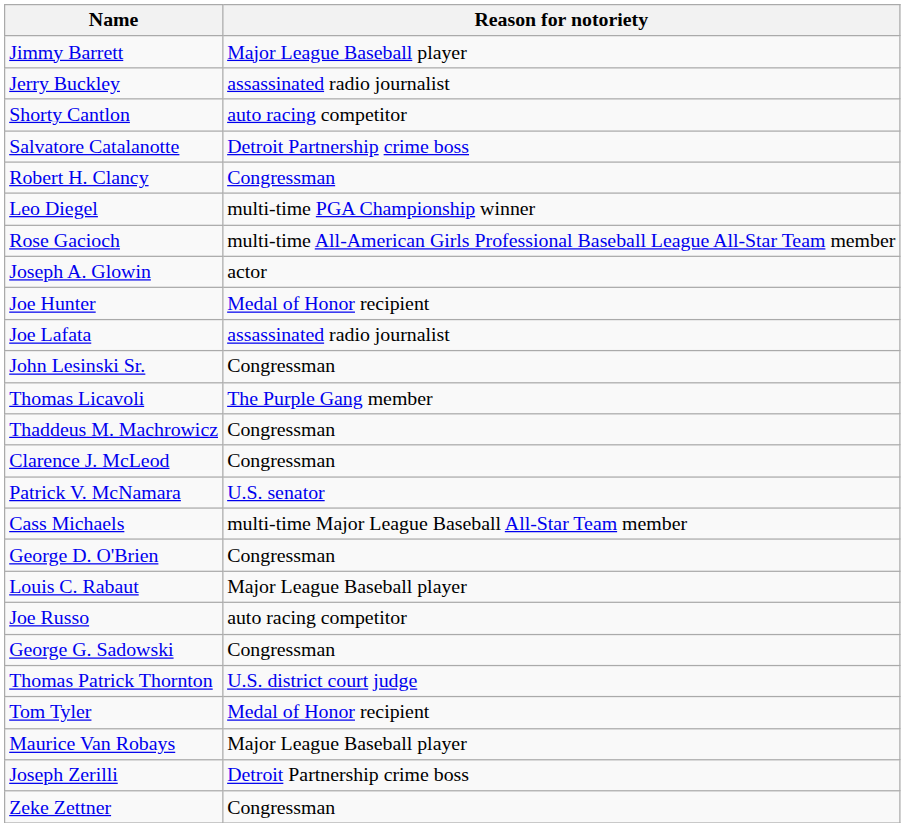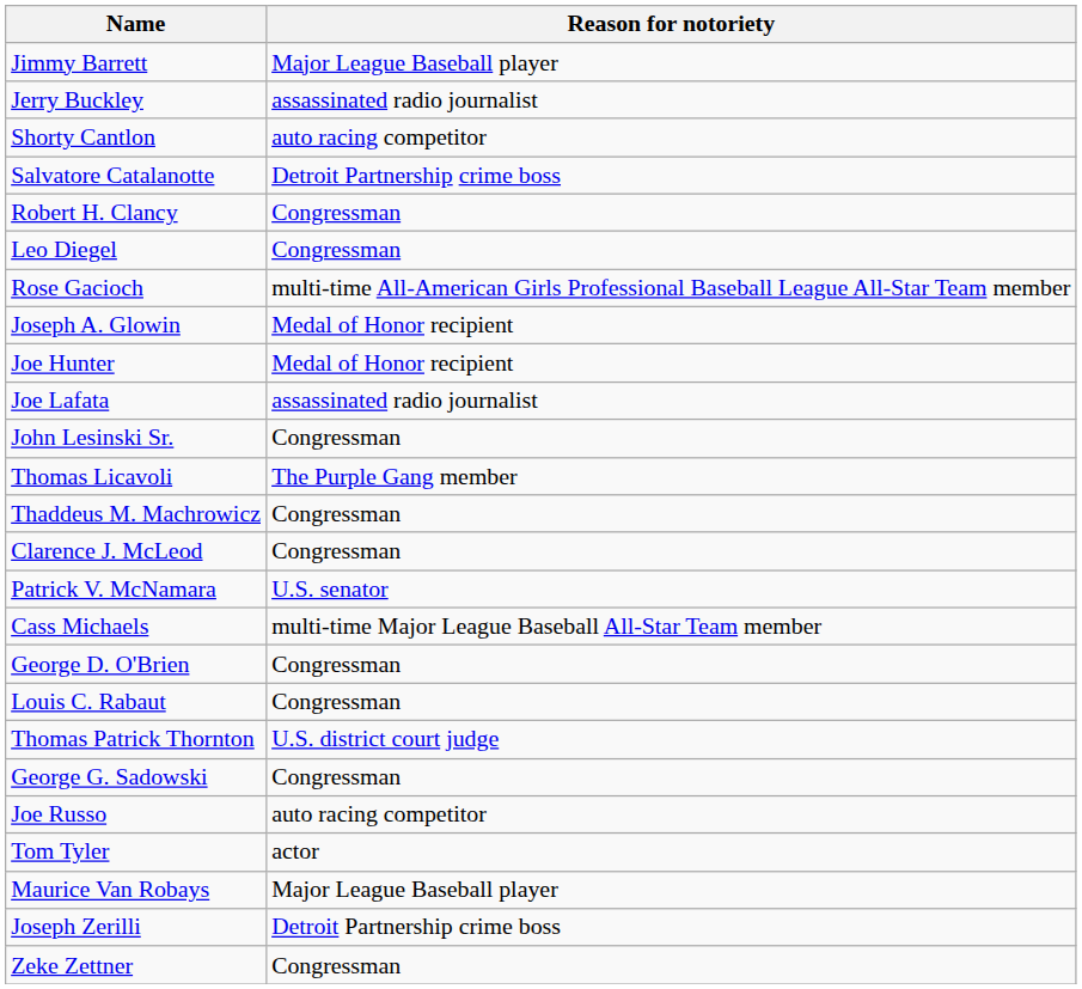 <table class="wikitable plainrowheaders sortable">
 <tr>
 <th scope=col>Name</th>
 <th scope=col>Reason for notoriety</th>
 </tr>
 <tr>
 <td><a href='#'>Jimmy Barrett</a></td>
 <td><a href='#'>Major League Baseball</a> player</td>
 </tr>
 <tr>
 <td><a href='#'>Jerry Buckley</a></td>
 <td><a href='#'>assassinated</a> radio journalist</td>
 </tr>
 <tr>
 <td><a href='#'>Shorty Cantlon</a></td>
 <td><a href='#'>auto racing</a> competitor</td>
 </tr>
 <tr>
 <td><a href='#'>Salvatore Catalanotte</a></td>
 <td><a href='#'>Detroit Partnership</a> <a href='#'>crime boss</a></td>
 </tr>
 <tr>
 <td><a href='#'>Robert H. Clancy</a></td>
 <td><a href='#'>Congressman</a></td>
 </tr>
 <tr>
 <td><a href='#'>Leo Diegel</a></td>
-<td>multi-time <a href='#'>PGA Championship</a> winner</td>
+<td><a href='#'>Congressman</a></td>
 </tr>
 <tr>
 <td><a href='#'>Rose Gacioch</a></td>
 <td>multi-time <a href='#'>All-American Girls Professional Baseball League All-Star Team</a> member</td>
 </tr>
 <tr>
 <td><a href='#'>Joseph A. Glowin</a></td>
-<td>actor</td>
+<td><a href='#'>Medal of Honor</a> recipient</td>
 </tr>
 <tr>
 <td><a href='#'>Joe Hunter</a></td>
 <td><a href='#'>Medal of Honor</a> recipient</td>
 </tr>
 <tr>
 <td><a href='#'>Joe Lafata</a></td>
 <td><a href='#'>assassinated</a> radio journalist</td>
 </tr>
 <tr>
 <td><a href='#'>John Lesinski Sr.</a></td>
 <td>Congressman</td>
 </tr>
 <tr>
 <td><a href='#'>Thomas Licavoli</a></td>
 <td><a href='#'>The Purple Gang</a> member</td>
 </tr>
 <tr>
 <td><a href='#'>Thaddeus M. Machrowicz</a></td>
 <td>Congressman</td>
 </tr>
 <tr>
 <td><a href='#'>Clarence J. McLeod</a></td>
 <td>Congressman</td>
 </tr>
 <tr>
 <td><a href='#'>Patrick V. McNamara</a></td>
 <td><a href='#'>U.S. senator</a></td>
 </tr>
 <tr>
 <td><a href='#'>Cass Michaels</a></td>
 <td>multi-time Major League Baseball <a href='#'>All-Star Team</a> member</td>
 </tr>
 <tr>
 <td><a href='#'>George D. O'Brien</a></td>
 <td>Congressman</td>
 </tr>
 <tr>
 <td><a href='#'>Louis C. Rabaut</a></td>
-<td>Major League Baseball player</td>
-</tr>
-<tr>
-<td><a href='#'>Joe Russo</a></td>
-<td>auto racing competitor</td>
-</tr>
-<tr>
-<td><a href='#'>George G. Sadowski</a></td>
 <td>Congressman</td>
 </tr>
 <tr>
 <td><a href='#'>Thomas Patrick Thornton</a></td>
 <td><a href='#'>U.S. district court</a> <a href='#'>judge</a></td>
 </tr>
 <tr>
+<td><a href='#'>George G. Sadowski</a></td>
+<td>Congressman</td>
+</tr>
+<tr>
+<td><a href='#'>Joe Russo</a></td>
+<td>auto racing competitor</td>
+</tr>
+<tr>
 <td><a href='#'>Tom Tyler</a></td>
-<td><a href='#'>Medal of Honor</a> recipient</td>
+<td>actor</td>
 </tr>
 <tr>
 <td><a href='#'>Maurice Van Robays</a></td>
 <td>Major League Baseball player</td>
 </tr>
 <tr>
 <td><a href='#'>Joseph Zerilli</a></td>
 <td><a href='#'>Detroit</a> Partnership crime boss</td>
 </tr>
 <tr>
 <td><a href='#'>Zeke Zettner</a></td>
 <td>Congressman</td>
 </tr>
 </table>
